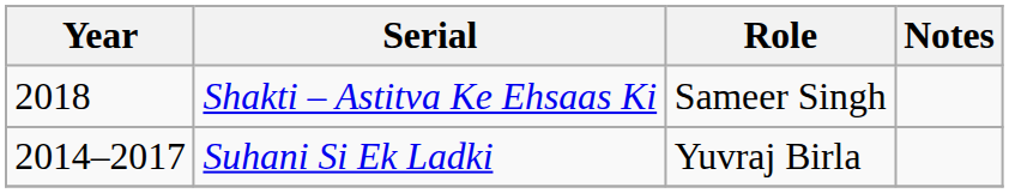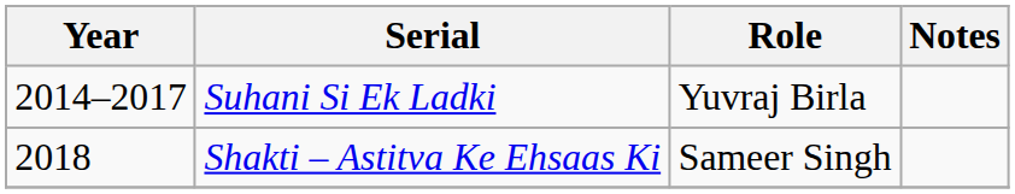 <table class="wikitable sortable">
 <tr>
 <th>Year</th>
 <th>Serial</th>
 <th>Role</th>
 <th>Notes</th>
 </tr>
 <tr>
+<td>2014–2017</td>
+<td><em><a href='#'>Suhani Si Ek Ladki</a></em></td>
+<td>Yuvraj Birla</td>
+<td></td>
+</tr>
+<tr>
 <td>2018</td>
 <td><em><a href='#'>Shakti – Astitva Ke Ehsaas Ki</a></em></td>
 <td>Sameer Singh</td>
 <td></td>
 </tr>
 <tr>
-<td>2014–2017</td>
-<td><em><a href='#'>Suhani Si Ek Ladki</a></em></td>
-<td>Yuvraj Birla</td>
-<td></td>
-</tr>
-<tr>
 </tr>
 </table>
